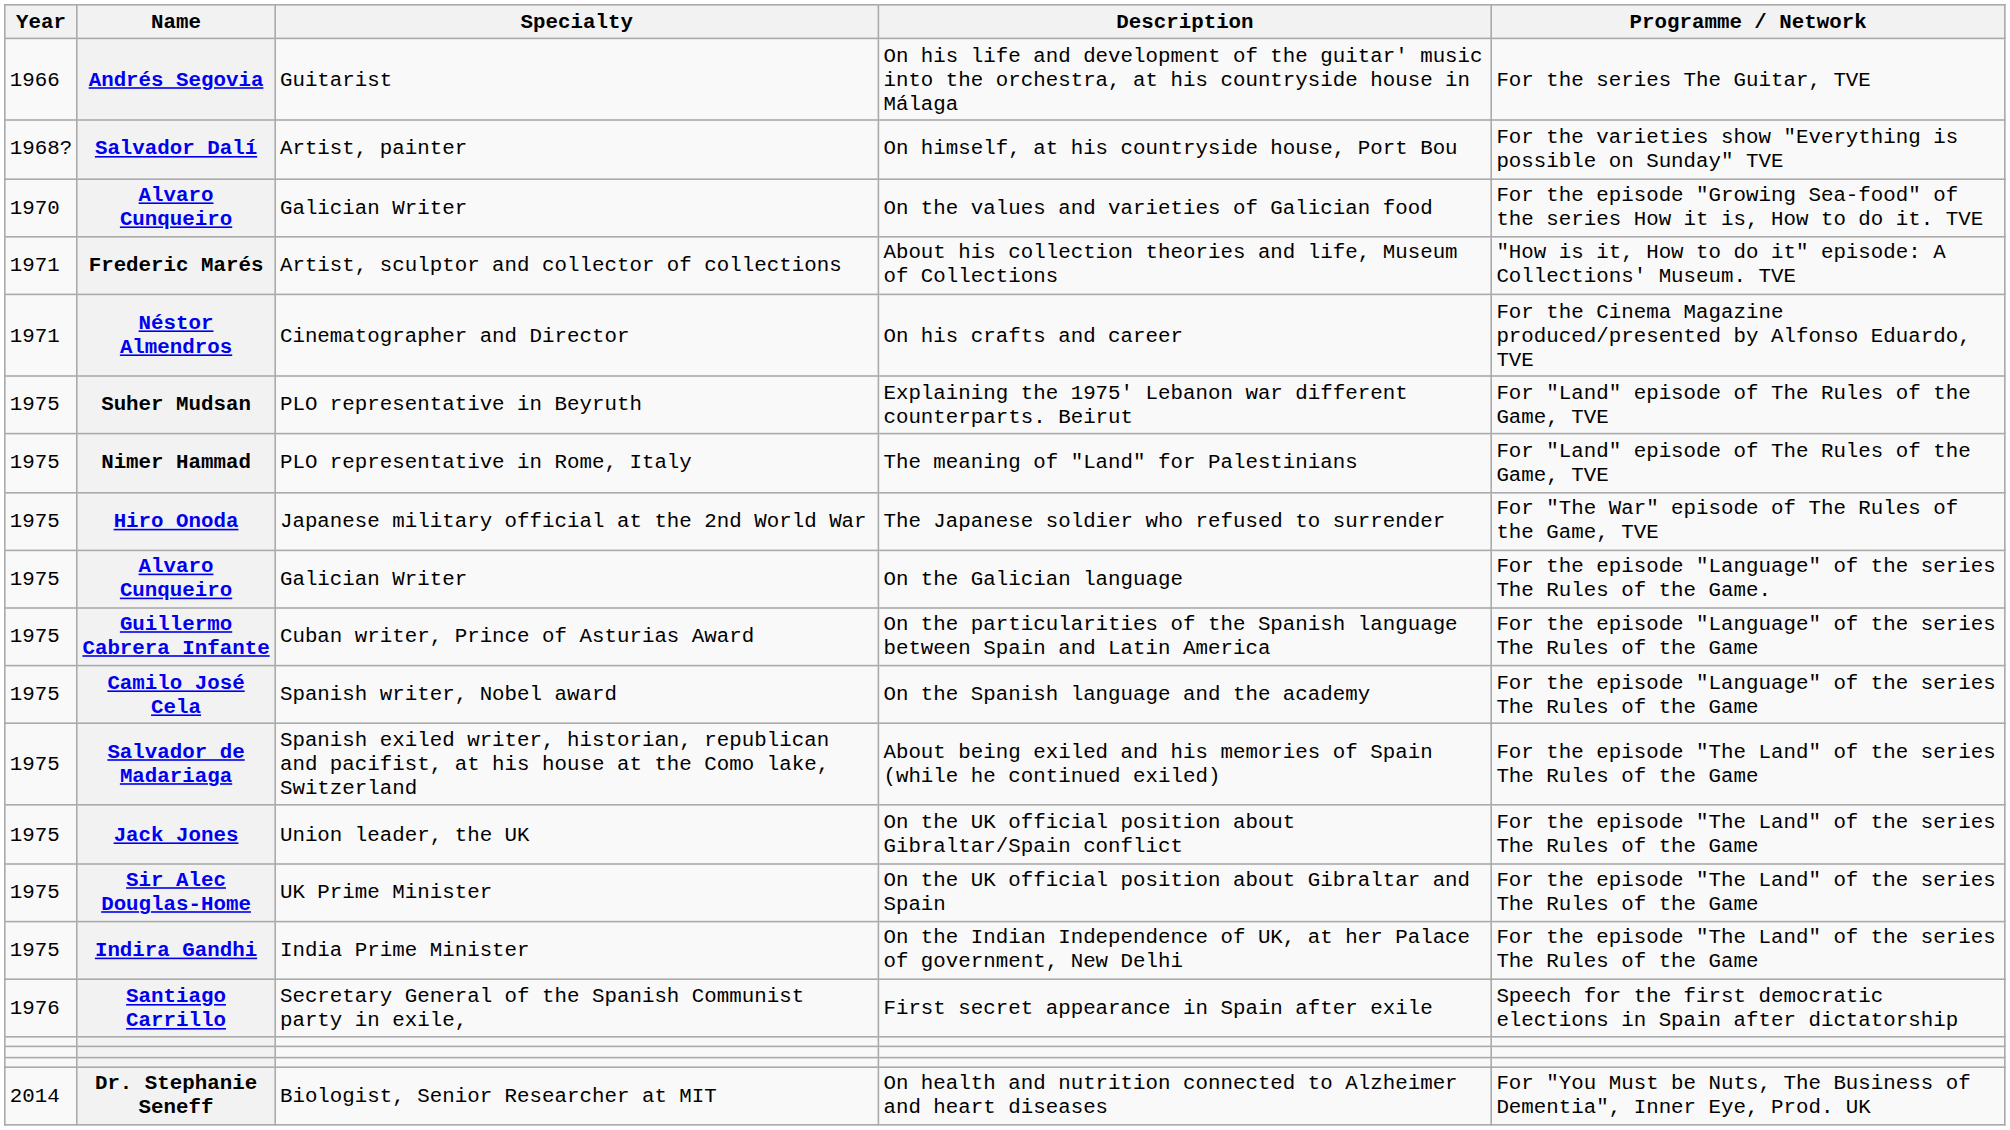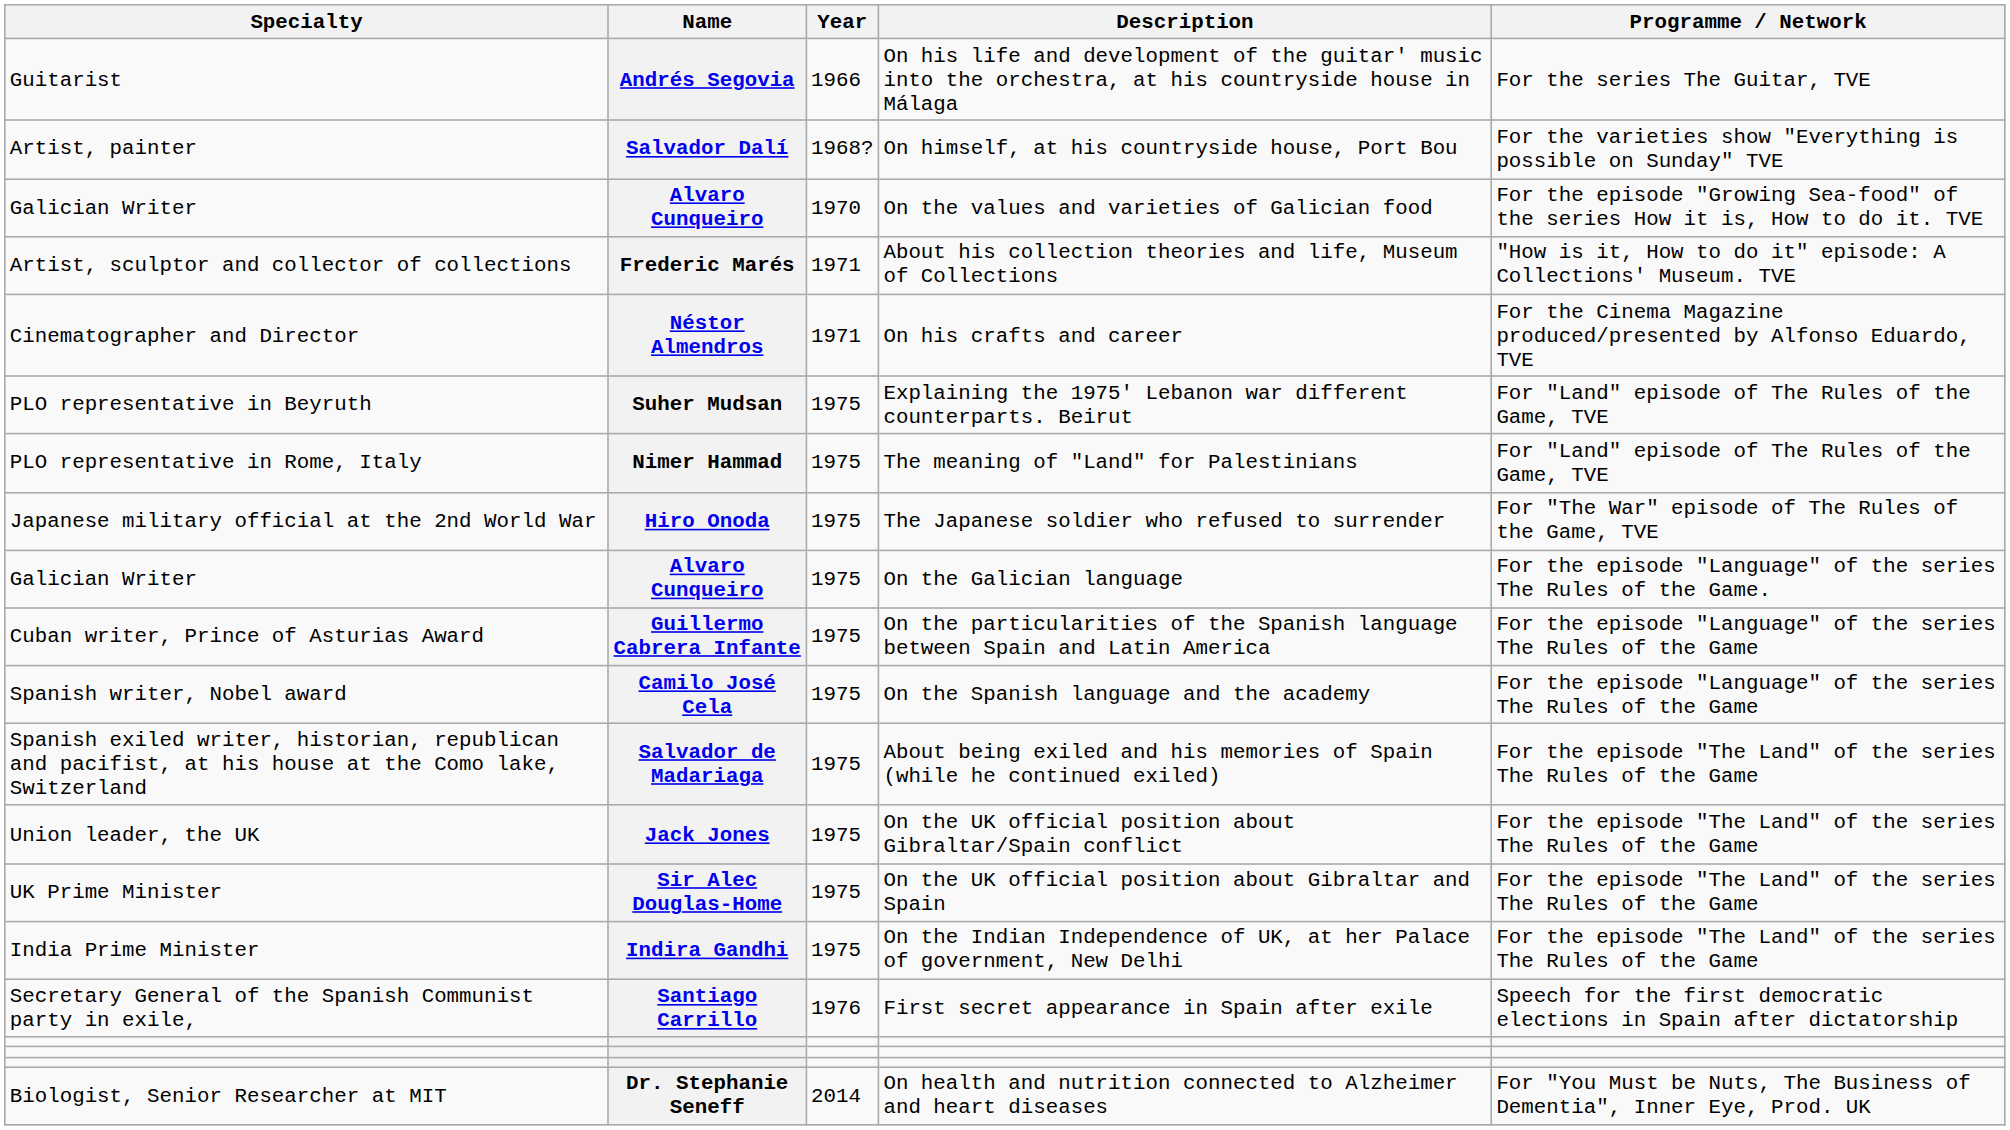 <table class="wikitable plainrowheaders sortable">
 <tr>
+<th scope="col">Specialty</th>
+<th scope="col">Name</th>
 <th scope="col">Year</th>
-<th scope="col">Name</th>
-<th scope="col">Specialty</th>
 <th scope="col">Description</th>
 <th scope="col">Programme / Network</th>
 </tr>
 <tr>
+<td>Guitarist</td>
+<th scope="row"><a href='#'>Andrés Segovia</a></th>
 <td>1966</td>
-<th scope="row"><a href='#'>Andrés Segovia</a></th>
-<td>Guitarist</td>
 <td>On his life and development of the guitar' music into the orchestra, at his countryside house in Málaga</td>
 <td>For the series The Guitar, TVE</td>
 </tr>
 <tr>
+<td>Artist, painter</td>
+<th scope="row"><a href='#'>Salvador Dalí</a></th>
 <td>1968?</td>
-<th scope="row"><a href='#'>Salvador Dalí</a></th>
-<td>Artist, painter</td>
 <td>On himself, at his countryside house, Port Bou</td>
 <td>For the varieties show "Everything is possible on Sunday" TVE</td>
 </tr>
 <tr>
+<td>Galician Writer</td>
+<th scope="row"><a href='#'>Alvaro Cunqueiro</a></th>
 <td>1970</td>
-<th scope="row"><a href='#'>Alvaro Cunqueiro</a></th>
-<td>Galician Writer</td>
 <td>On the values and varieties of Galician food</td>
 <td>For the episode "Growing Sea-food" of the series How it is, How to do it. TVE</td>
 </tr>
 <tr>
+<td>Artist, sculptor and collector of collections</td>
+<th scope="row">Frederic Marés</th>
 <td>1971</td>
-<th scope="row">Frederic Marés</th>
-<td>Artist, sculptor and collector of collections</td>
 <td>About his collection theories and life, Museum of Collections</td>
 <td>"How is it, How to do it" episode: A Collections' Museum. TVE</td>
 </tr>
 <tr>
+<td>Cinematographer and Director</td>
+<th scope="row"><a href='#'>Néstor Almendros</a></th>
 <td>1971</td>
-<th scope="row"><a href='#'>Néstor Almendros</a></th>
-<td>Cinematographer and Director</td>
 <td>On his crafts and career</td>
 <td>For the Cinema Magazine produced/presented by Alfonso Eduardo, TVE</td>
 </tr>
 <tr>
+<td>PLO representative in Beyruth</td>
+<th scope="row">Suher Mudsan</th>
 <td>1975</td>
-<th scope="row">Suher Mudsan</th>
-<td>PLO representative in Beyruth</td>
 <td>Explaining the 1975' Lebanon war different counterparts. Beirut</td>
 <td>For "Land" episode of The Rules of the Game, TVE</td>
 </tr>
 <tr>
+<td>PLO representative in Rome, Italy</td>
+<th scope="row">Nimer Hammad</th>
 <td>1975</td>
-<th scope="row">Nimer Hammad</th>
-<td>PLO representative in Rome, Italy</td>
 <td>The meaning of "Land" for Palestinians</td>
 <td>For "Land" episode of The Rules of the Game, TVE</td>
 </tr>
 <tr>
+<td>Japanese military official at the 2nd World War</td>
+<th scope="row"><a href='#'>Hiro Onoda</a></th>
 <td>1975</td>
-<th scope="row"><a href='#'>Hiro Onoda</a></th>
-<td>Japanese military official at the 2nd World War</td>
 <td>The Japanese soldier who refused to surrender</td>
 <td>For "The War" episode of The Rules of the Game, TVE</td>
 </tr>
 <tr>
+<td>Galician Writer</td>
+<th scope="row"><a href='#'>Alvaro Cunqueiro</a></th>
 <td>1975</td>
-<th scope="row"><a href='#'>Alvaro Cunqueiro</a></th>
-<td>Galician Writer</td>
 <td>On the Galician language</td>
 <td>For the episode "Language" of the series The Rules of the Game.</td>
 </tr>
 <tr>
+<td>Cuban writer, Prince of Asturias Award</td>
+<th scope="row"><a href='#'>Guillermo Cabrera Infante</a></th>
 <td>1975</td>
-<th scope="row"><a href='#'>Guillermo Cabrera Infante</a></th>
-<td>Cuban writer, Prince of Asturias Award</td>
 <td>On the particularities of the Spanish language between Spain and Latin America</td>
 <td>For the episode "Language" of the series The Rules of the Game</td>
 </tr>
 <tr>
+<td>Spanish writer, Nobel award</td>
+<th scope="row"><a href='#'>Camilo José Cela</a></th>
 <td>1975</td>
-<th scope="row"><a href='#'>Camilo José Cela</a></th>
-<td>Spanish writer, Nobel award</td>
 <td>On the Spanish language and the academy</td>
 <td>For the episode "Language" of the series The Rules of the Game</td>
 </tr>
 <tr>
+<td>Spanish exiled writer, historian, republican and pacifist, at his house at the Como lake, Switzerland</td>
+<th scope="row"><a href='#'>Salvador de Madariaga</a></th>
 <td>1975</td>
-<th scope="row"><a href='#'>Salvador de Madariaga</a></th>
-<td>Spanish exiled writer, historian, republican and pacifist, at his house at the Como lake, Switzerland</td>
 <td>About being exiled and his memories of Spain (while he continued exiled)</td>
 <td>For the episode "The Land" of the series The Rules of the Game</td>
 </tr>
 <tr>
+<td>Union leader, the UK</td>
+<th scope="row"><a href='#'>Jack Jones</a></th>
 <td>1975</td>
-<th scope="row"><a href='#'>Jack Jones</a></th>
-<td>Union leader, the UK</td>
 <td>On the UK official position about Gibraltar/Spain conflict</td>
 <td>For the episode "The Land" of the series The Rules of the Game</td>
 </tr>
 <tr>
+<td>UK Prime Minister</td>
+<th scope="row"><a href='#'>Sir Alec Douglas-Home</a></th>
 <td>1975</td>
-<th scope="row"><a href='#'>Sir Alec Douglas-Home</a></th>
-<td>UK Prime Minister</td>
 <td>On the UK official position about Gibraltar and Spain</td>
 <td>For the episode "The Land" of the series The Rules of the Game</td>
 </tr>
 <tr>
+<td>India Prime Minister</td>
+<th scope="row"><a href='#'>Indira Gandhi</a></th>
 <td>1975</td>
-<th scope="row"><a href='#'>Indira Gandhi</a></th>
-<td>India Prime Minister</td>
 <td>On the Indian Independence of UK, at her Palace of government, New Delhi</td>
 <td>For the episode "The Land" of the series The Rules of the Game</td>
 </tr>
 <tr>
+<td>Secretary General of the Spanish Communist party in exile,</td>
+<th scope="row"><a href='#'>Santiago Carrillo</a></th>
 <td>1976</td>
-<th scope="row"><a href='#'>Santiago Carrillo</a></th>
-<td>Secretary General of the Spanish Communist party in exile,</td>
 <td>First secret appearance in Spain after exile</td>
 <td>Speech for the first democratic elections in Spain after dictatorship</td>
 </tr>
 <tr>
 <td></td>
 <th scope="row"></th>
 <td></td>
 <td></td>
 <td></td>
 </tr>
 <tr>
 <td></td>
 <th scope="row"></th>
 <td></td>
 <td></td>
 <td></td>
 </tr>
 <tr>
 <td></td>
 <th scope="row"></th>
 <td></td>
 <td></td>
 <td></td>
 </tr>
 <tr>
+<td>Biologist, Senior Researcher at MIT</td>
+<th scope="row">Dr. Stephanie Seneff</th>
 <td>2014</td>
-<th scope="row">Dr. Stephanie Seneff</th>
-<td>Biologist, Senior Researcher at MIT</td>
 <td>On health and nutrition connected to Alzheimer and heart diseases</td>
 <td>For "You Must be Nuts, The Business of Dementia", Inner Eye, Prod. UK</td>
 </tr>
 </table>
